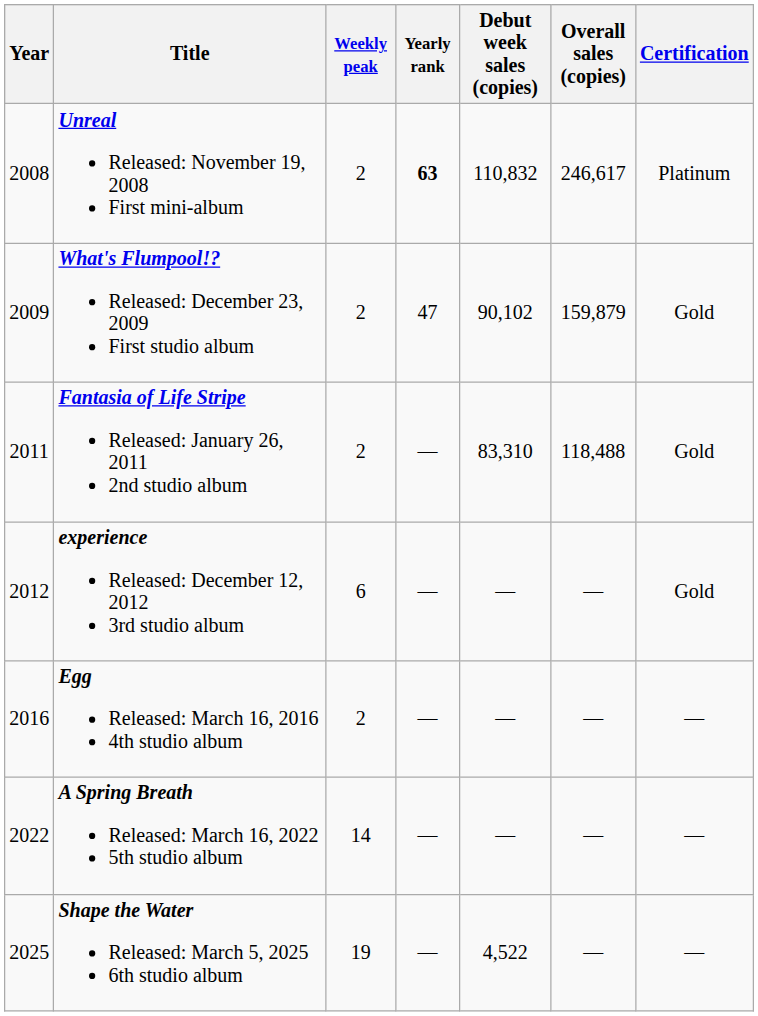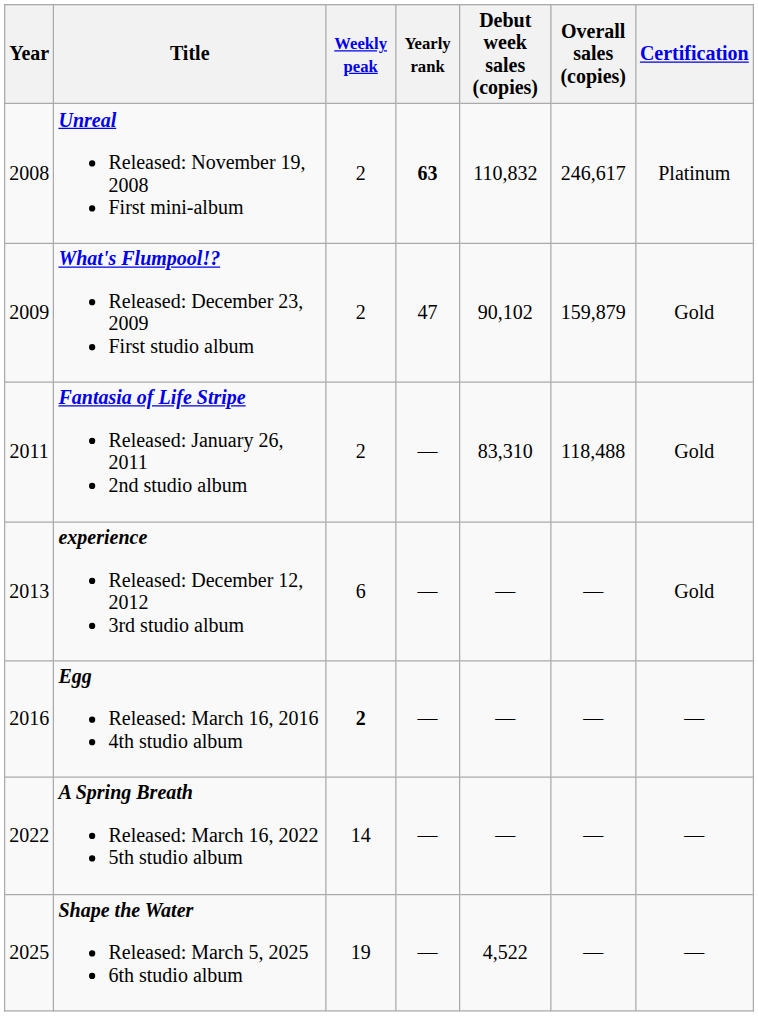 <table width="600" class="wikitable" style="text-align:center">
 <tr bgcolor="#cccccc">
 <th>Year</th>
 <th width="210">Title</th>
 <th><small><a href='#'>Weekly peak</a><br></small></th>
 <th><small>Yearly rank</small></th>
 <th>Debut week sales<br>(copies)</th>
 <th>Overall sales<br>(copies)</th>
 <th><a href='#'>Certification</a></th>
 </tr>
 <tr>
 <td>2008</td>
 <td align="left"><strong><em><a href='#'>Unreal</a></em></strong><br><ul><li>Released: November 19, 2008</li><li>First mini-album</li></ul></td>
 <td align="center">2</td>
 <td align="center"><strong>63</strong></td>
 <td align="center">110,832</td>
 <td align="center">246,617</td>
 <td align="center">Platinum</td>
 </tr>
 <tr>
 <td>2009</td>
 <td align="left"><strong><em><a href='#'>What's Flumpool!?</a></em></strong><br><ul><li>Released: December 23, 2009</li><li>First studio album</li></ul></td>
 <td align="center">2</td>
 <td align="center">47</td>
 <td align="center">90,102</td>
 <td align="center">159,879</td>
 <td align="center">Gold</td>
 </tr>
 <tr>
 <td>2011</td>
 <td align="left"><strong><em><a href='#'>Fantasia of Life Stripe</a></em></strong><br><ul><li>Released: January 26, 2011</li><li>2nd studio album</li></ul></td>
 <td align="center">2</td>
 <td align="center">—</td>
 <td align="center">83,310</td>
 <td align="center">118,488</td>
 <td align="center">Gold</td>
 </tr>
 <tr>
-<td>2012</td>
+<td>2013</td>
 <td align="left"><strong><em>experience</em></strong><br><ul><li>Released: December 12, 2012</li><li>3rd studio album</li></ul></td>
 <td align="center">6</td>
 <td align="center">—</td>
 <td align="center">—</td>
 <td align="center">—</td>
 <td align="center">Gold</td>
 </tr>
 <tr>
 <td>2016</td>
 <td align="left"><strong><em>Egg</em></strong><br><ul><li>Released: March 16, 2016</li><li>4th studio album</li></ul></td>
-<td align="center">2</td>
+<td align="center"><strong>2</strong></td>
 <td align="center">—</td>
 <td align="center">—</td>
 <td align="center">—</td>
 <td align="center">—</td>
 </tr>
 <tr>
 <td>2022</td>
 <td align="left"><strong><em>A Spring Breath</em></strong><br><ul><li>Released: March 16, 2022</li><li>5th studio album</li></ul></td>
 <td align="center">14</td>
 <td align="center">—</td>
 <td align="center">—</td>
 <td align="center">—</td>
 <td align="center">—</td>
 </tr>
 <tr>
 <td>2025</td>
 <td align="left"><strong><em>Shape the Water</em></strong><br><ul><li>Released: March 5, 2025</li><li>6th studio album</li></ul></td>
 <td align="center">19</td>
 <td align="center">—</td>
 <td align="center">4,522</td>
 <td align="center">—</td>
 <td align="center">—</td>
 </tr>
 </table>
